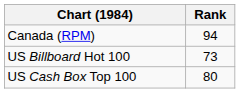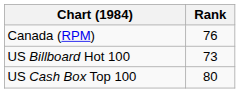 <table class="wikitable sortable">
 <tr>
 <th style="width: 160pt;">Chart (1984)</th>
 <th style="width: 40pt;">Rank</th>
 </tr>
 <tr>
 <td>Canada (<a href='#'>RPM</a>)</td>
-<td align="center">94</td>
+<td align="center">76</td>
 </tr>
 <tr>
 <td>US <em>Billboard</em> Hot 100</td>
 <td align="center">73</td>
 </tr>
 <tr>
 <td>US <em>Cash Box</em> Top 100</td>
 <td align="center">80</td>
 </tr>
 </table>
